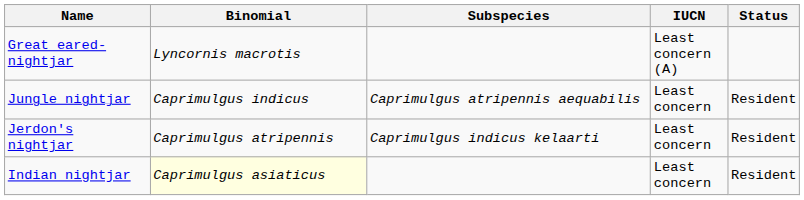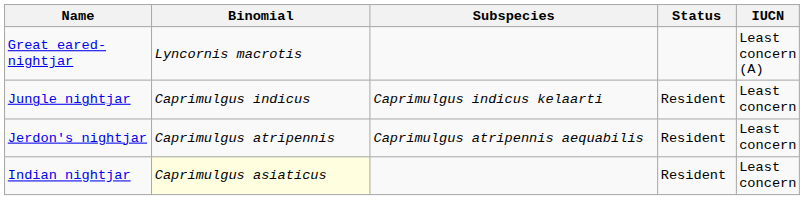 <table width=60% class="wikitable">
 <tr>
 <th width=20%>Name</th>
 <th width=30%>Binomial</th>
 <th width=40%>Subspecies</th>
+<th width=30%>Status</th>
 <th width=30%>IUCN</th>
-<th width=30%>Status</th>
 </tr>
 <tr>
 <td><a href='#'>Great eared-nightjar</a><br></td>
 <td><em>Lyncornis macrotis</em></td>
 <td></td>
+<td></td>
 <td>Least concern<br>(A)</td>
-<td></td>
 </tr>
 <tr>
 <td><a href='#'>Jungle nightjar</a><br></td>
 <td><em>Caprimulgus indicus</em></td>
-<td><em>Caprimulgus atripennis aequabilis</em></td>
+<td><em>Caprimulgus indicus kelaarti</em></td>
+<td>Resident</td>
 <td>Least concern</td>
-<td>Resident</td>
 </tr>
 <tr>
 <td><a href='#'>Jerdon's nightjar</a><br></td>
 <td><em>Caprimulgus atripennis</em></td>
-<td><em>Caprimulgus indicus kelaarti</em></td>
+<td><em>Caprimulgus atripennis aequabilis</em></td>
+<td>Resident</td>
 <td>Least concern</td>
-<td>Resident</td>
 </tr>
 <tr>
 <td><a href='#'>Indian nightjar</a><br></td>
 <td style="background: lightyellow;"><em>Caprimulgus asiaticus</em></td>
 <td></td>
+<td>Resident</td>
 <td>Least concern</td>
-<td>Resident</td>
 </tr>
 </table>
